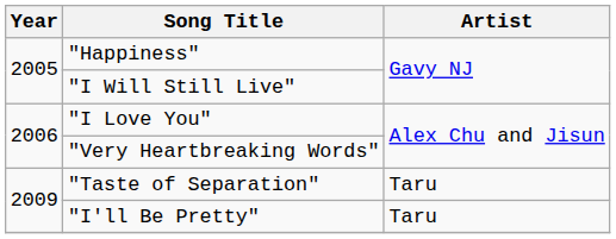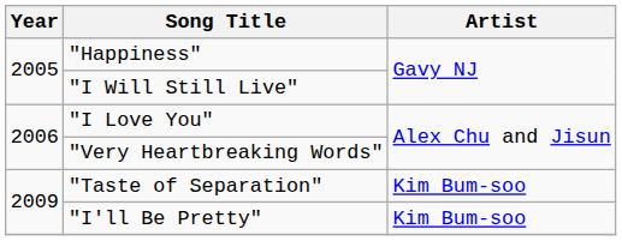 <table class="wikitable">
 <tr>
 <th width=10>Year</th>
 <th>Song Title</th>
 <th>Artist</th>
 </tr>
 <tr>
 <td rowspan=2>2005</td>
 <td>"Happiness"</td>
 <td rowspan=2><a href='#'>Gavy NJ</a></td>
 </tr>
 <tr>
 <td>"I Will Still Live"</td>
 </tr>
 <tr>
 <td rowspan=2>2006</td>
 <td>"I Love You"</td>
 <td rowspan=2><a href='#'>Alex Chu</a> and <a href='#'>Jisun</a></td>
 </tr>
 <tr>
 <td>"Very Heartbreaking Words"</td>
 </tr>
 <tr>
 <td rowspan=2>2009</td>
 <td>"Taste of Separation"</td>
-<td>Taru</td>
+<td><a href='#'>Kim Bum-soo</a></td>
 </tr>
 <tr>
 <td>"I'll Be Pretty"</td>
-<td>Taru</td>
+<td><a href='#'>Kim Bum-soo</a></td>
 </tr>
 <tr>
 </tr>
 </table>
